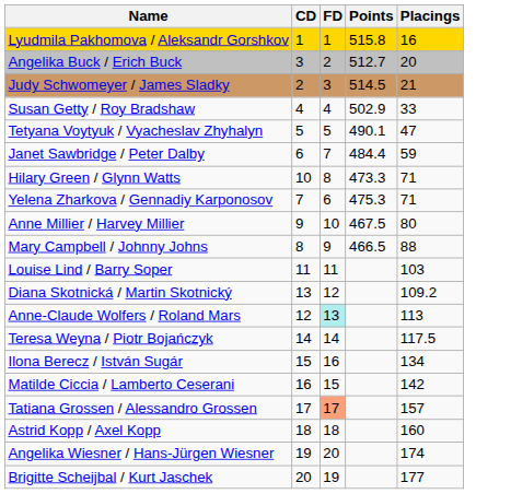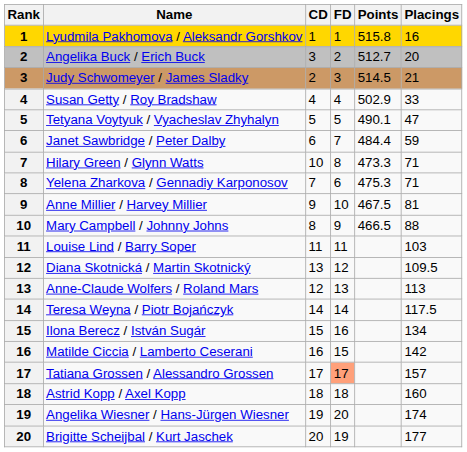 <table class="wikitable">
 <tr>
+<th>Rank</th>
 <th>Name</th>
 <th>CD</th>
 <th>FD</th>
 <th>Points</th>
 <th>Placings</th>
 </tr>
 <tr bgcolor=gold>
+<td align=center><strong>1</strong></td>
 <td> <a href='#'>Lyudmila Pakhomova</a> / <a href='#'>Aleksandr Gorshkov</a></td>
 <td>1</td>
 <td>1</td>
 <td>515.8</td>
 <td>16</td>
 </tr>
 <tr bgcolor=silver>
+<td align=center><strong>2</strong></td>
 <td> <a href='#'>Angelika Buck</a> / <a href='#'>Erich Buck</a></td>
 <td>3</td>
 <td>2</td>
 <td>512.7</td>
 <td>20</td>
 </tr>
 <tr bgcolor=cc9966>
+<td align=center><strong>3</strong></td>
 <td> <a href='#'>Judy Schwomeyer</a> / <a href='#'>James Sladky</a></td>
 <td>2</td>
 <td>3</td>
 <td>514.5</td>
 <td>21</td>
 </tr>
 <tr>
+<th>4</th>
 <td> <a href='#'>Susan Getty</a> / <a href='#'>Roy Bradshaw</a></td>
 <td>4</td>
 <td>4</td>
 <td>502.9</td>
 <td>33</td>
 </tr>
 <tr>
+<th>5</th>
 <td> <a href='#'>Tetyana Voytyuk</a> / <a href='#'>Vyacheslav Zhyhalyn</a></td>
 <td>5</td>
 <td>5</td>
 <td>490.1</td>
 <td>47</td>
 </tr>
 <tr>
+<th>6</th>
 <td> <a href='#'>Janet Sawbridge</a> / <a href='#'>Peter Dalby</a></td>
 <td>6</td>
 <td>7</td>
 <td>484.4</td>
 <td>59</td>
 </tr>
 <tr>
+<th>7</th>
 <td> <a href='#'>Hilary Green</a> / <a href='#'>Glynn Watts</a></td>
 <td>10</td>
 <td>8</td>
 <td>473.3</td>
 <td>71</td>
 </tr>
 <tr>
+<th>8</th>
 <td> <a href='#'>Yelena Zharkova</a> / <a href='#'>Gennadiy Karponosov</a></td>
 <td>7</td>
 <td>6</td>
 <td>475.3</td>
 <td>71</td>
 </tr>
 <tr>
+<th>9</th>
 <td> <a href='#'>Anne Millier</a> / <a href='#'>Harvey Millier</a></td>
 <td>9</td>
 <td>10</td>
 <td>467.5</td>
-<td>80</td>
+<td>81</td>
 </tr>
 <tr>
+<th>10</th>
 <td> <a href='#'>Mary Campbell</a> / <a href='#'>Johnny Johns</a></td>
 <td>8</td>
 <td>9</td>
 <td>466.5</td>
 <td>88</td>
 </tr>
 <tr>
+<th>11</th>
 <td> <a href='#'>Louise Lind</a> / <a href='#'>Barry Soper</a></td>
 <td>11</td>
 <td>11</td>
 <td></td>
 <td>103</td>
 </tr>
 <tr>
+<th>12</th>
 <td> <a href='#'>Diana Skotnická</a> / <a href='#'>Martin Skotnický</a></td>
 <td>13</td>
 <td>12</td>
 <td></td>
-<td>109.2</td>
+<td>109.5</td>
 </tr>
 <tr>
+<th>13</th>
 <td> <a href='#'>Anne-Claude Wolfers</a> / <a href='#'>Roland Mars</a></td>
 <td>12</td>
-<td style="background: paleturquoise;">13</td>
+<td>13</td>
 <td></td>
 <td>113</td>
 </tr>
 <tr>
+<th>14</th>
 <td> <a href='#'>Teresa Weyna</a> / <a href='#'>Piotr Bojańczyk</a></td>
 <td>14</td>
 <td>14</td>
 <td></td>
 <td>117.5</td>
 </tr>
 <tr>
+<th>15</th>
 <td> <a href='#'>Ilona Berecz</a> / <a href='#'>István Sugár</a></td>
 <td>15</td>
 <td>16</td>
 <td></td>
 <td>134</td>
 </tr>
 <tr>
+<th>16</th>
 <td> <a href='#'>Matilde Ciccia</a> / <a href='#'>Lamberto Ceserani</a></td>
 <td>16</td>
 <td>15</td>
 <td></td>
 <td>142</td>
 </tr>
 <tr>
+<th>17</th>
 <td> <a href='#'>Tatiana Grossen</a> / <a href='#'>Alessandro Grossen</a></td>
 <td>17</td>
 <td style="background: lightsalmon;">17</td>
 <td></td>
 <td>157</td>
 </tr>
 <tr>
+<th>18</th>
 <td> <a href='#'>Astrid Kopp</a> / <a href='#'>Axel Kopp</a></td>
 <td>18</td>
 <td>18</td>
 <td></td>
 <td>160</td>
 </tr>
 <tr>
+<th>19</th>
 <td> <a href='#'>Angelika Wiesner</a> / <a href='#'>Hans-Jürgen Wiesner</a></td>
 <td>19</td>
 <td>20</td>
 <td></td>
 <td>174</td>
 </tr>
 <tr>
+<th>20</th>
 <td> <a href='#'>Brigitte Scheijbal</a> / <a href='#'>Kurt Jaschek</a></td>
 <td>20</td>
 <td>19</td>
 <td></td>
 <td>177</td>
 </tr>
 </table>
